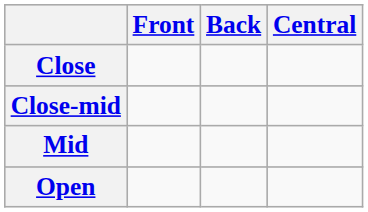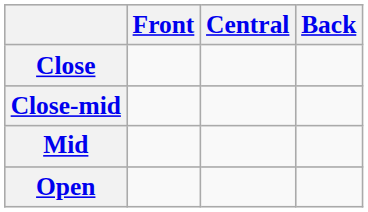 <table class="wikitable" style="text-align: center;">
 <tr>
 <th></th>
 <th><a href='#'>Front</a></th>
+<th><a href='#'>Central</a></th>
 <th><a href='#'>Back</a></th>
-<th><a href='#'>Central</a></th>
 </tr>
 <tr>
 <th><a href='#'>Close</a></th>
 <td></td>
 <td></td>
 <td></td>
 </tr>
 <tr>
 <th><a href='#'>Close-mid</a></th>
 <td></td>
 <td></td>
 <td></td>
 </tr>
 <tr>
 <th><a href='#'>Mid</a></th>
 <td></td>
 <td></td>
 <td></td>
 </tr>
 <tr>
 <th><a href='#'>Open</a></th>
 <td></td>
 <td></td>
 <td></td>
 </tr>
 </table>
